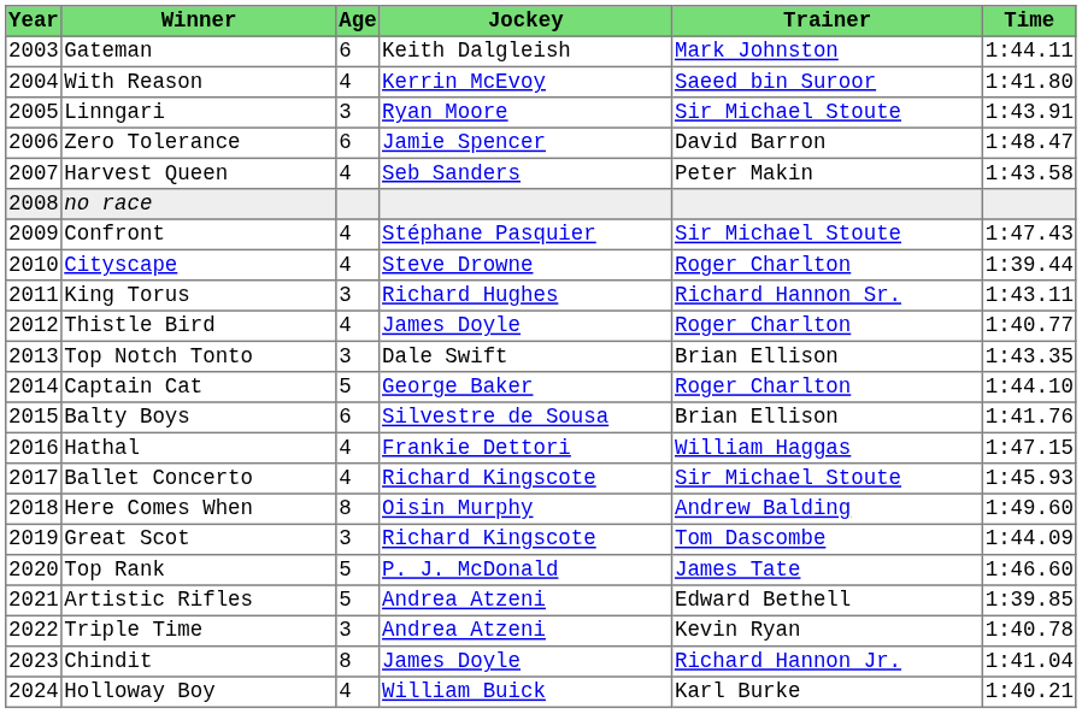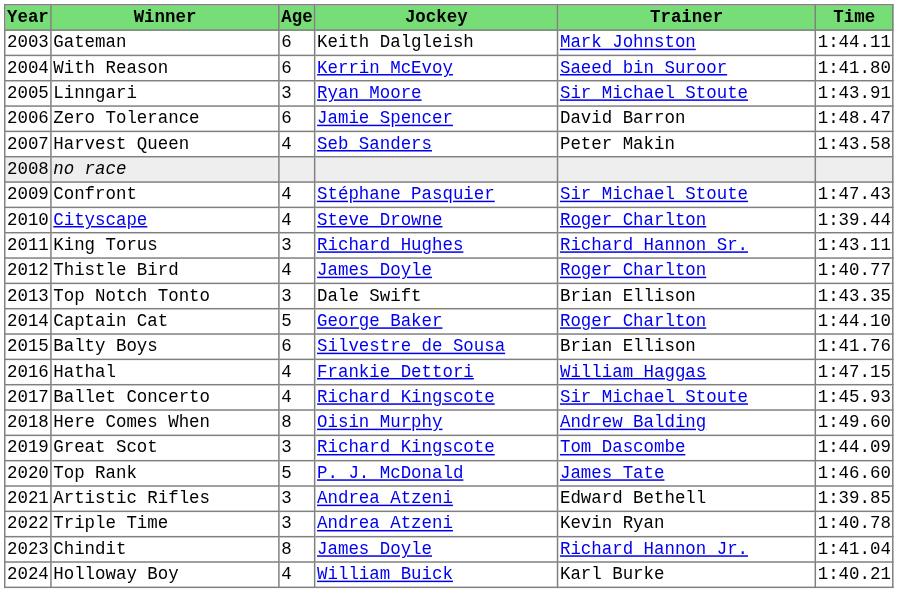 <table class = "sortable" | border="1" style="border-collapse: collapse; font-size:90%">
 <tr bgcolor="#77dd77" align="center">
 <th>Year</th>
 <th>Winner</th>
 <th>Age</th>
 <th>Jockey</th>
 <th>Trainer</th>
 <th>Time</th>
 </tr>
 <tr>
 <td>2003</td>
 <td width=150px>Gateman</td>
 <td>6</td>
 <td width=160px>Keith Dalgleish</td>
 <td width=170px><a href='#'>Mark Johnston</a></td>
 <td>1:44.11</td>
 </tr>
 <tr>
 <td>2004</td>
 <td>With Reason</td>
-<td>4</td>
+<td>6</td>
 <td><a href='#'>Kerrin McEvoy</a></td>
 <td><a href='#'>Saeed bin Suroor</a></td>
 <td>1:41.80</td>
 </tr>
 <tr>
 <td>2005</td>
 <td>Linngari</td>
 <td>3</td>
 <td><a href='#'>Ryan Moore</a></td>
 <td><a href='#'>Sir Michael Stoute</a></td>
 <td>1:43.91</td>
 </tr>
 <tr>
 <td>2006</td>
 <td>Zero Tolerance</td>
 <td>6</td>
 <td><a href='#'>Jamie Spencer</a></td>
 <td>David Barron</td>
 <td>1:48.47</td>
 </tr>
 <tr>
 <td>2007</td>
 <td>Harvest Queen</td>
 <td>4</td>
 <td><a href='#'>Seb Sanders</a></td>
 <td>Peter Makin</td>
 <td>1:43.58</td>
 </tr>
 <tr bgcolor="#eeeeee">
 <td>2008</td>
 <td><em>no race</em> </td>
 <td></td>
 <td></td>
 <td></td>
 <td></td>
 </tr>
 <tr>
 <td>2009</td>
 <td>Confront</td>
 <td>4</td>
 <td><a href='#'>Stéphane Pasquier</a></td>
 <td><a href='#'>Sir Michael Stoute</a></td>
 <td>1:47.43</td>
 </tr>
 <tr>
 <td>2010</td>
 <td><a href='#'>Cityscape</a></td>
 <td>4</td>
 <td><a href='#'>Steve Drowne</a></td>
 <td><a href='#'>Roger Charlton</a></td>
 <td>1:39.44</td>
 </tr>
 <tr>
 <td>2011</td>
 <td>King Torus</td>
 <td>3</td>
 <td><a href='#'>Richard Hughes</a></td>
 <td><a href='#'>Richard Hannon Sr.</a></td>
 <td>1:43.11</td>
 </tr>
 <tr>
 <td>2012</td>
 <td>Thistle Bird</td>
 <td>4</td>
 <td><a href='#'>James Doyle</a></td>
 <td><a href='#'>Roger Charlton</a></td>
 <td>1:40.77</td>
 </tr>
 <tr>
 <td>2013</td>
 <td>Top Notch Tonto</td>
 <td>3</td>
 <td>Dale Swift</td>
 <td>Brian Ellison</td>
 <td>1:43.35</td>
 </tr>
 <tr>
 <td>2014</td>
 <td>Captain Cat</td>
 <td>5</td>
 <td><a href='#'>George Baker</a></td>
 <td><a href='#'>Roger Charlton</a></td>
 <td>1:44.10</td>
 </tr>
 <tr>
 <td>2015</td>
 <td>Balty Boys</td>
 <td>6</td>
 <td><a href='#'>Silvestre de Sousa</a></td>
 <td>Brian Ellison</td>
 <td>1:41.76</td>
 </tr>
 <tr>
 <td>2016</td>
 <td>Hathal</td>
 <td>4</td>
 <td><a href='#'>Frankie Dettori</a></td>
 <td><a href='#'>William Haggas</a></td>
 <td>1:47.15</td>
 </tr>
 <tr>
 <td>2017</td>
 <td>Ballet Concerto</td>
 <td>4</td>
 <td><a href='#'>Richard Kingscote</a></td>
 <td><a href='#'>Sir Michael Stoute</a></td>
 <td>1:45.93</td>
 </tr>
 <tr>
 <td>2018</td>
 <td>Here Comes When</td>
 <td>8</td>
 <td><a href='#'>Oisin Murphy</a></td>
 <td><a href='#'>Andrew Balding</a></td>
 <td>1:49.60</td>
 </tr>
 <tr>
 <td>2019</td>
 <td>Great Scot</td>
 <td>3</td>
 <td><a href='#'>Richard Kingscote</a></td>
 <td><a href='#'>Tom Dascombe</a></td>
 <td>1:44.09</td>
 </tr>
 <tr>
 <td>2020</td>
 <td>Top Rank</td>
 <td>5</td>
 <td><a href='#'>P. J. McDonald</a></td>
 <td><a href='#'>James Tate</a></td>
 <td>1:46.60</td>
 </tr>
 <tr>
 <td>2021</td>
 <td>Artistic Rifles</td>
-<td>5</td>
+<td>3</td>
 <td><a href='#'>Andrea Atzeni</a></td>
 <td>Edward Bethell</td>
 <td>1:39.85</td>
 </tr>
 <tr>
 <td>2022</td>
 <td>Triple Time</td>
 <td>3</td>
 <td><a href='#'>Andrea Atzeni</a></td>
 <td>Kevin Ryan</td>
 <td>1:40.78</td>
 </tr>
 <tr>
 <td>2023</td>
 <td>Chindit</td>
 <td>8</td>
 <td><a href='#'>James Doyle</a></td>
 <td><a href='#'>Richard Hannon Jr.</a></td>
 <td>1:41.04</td>
 </tr>
 <tr>
 <td>2024</td>
 <td>Holloway Boy</td>
 <td>4</td>
 <td><a href='#'>William Buick</a></td>
 <td>Karl Burke</td>
 <td>1:40.21</td>
 </tr>
 </table>
